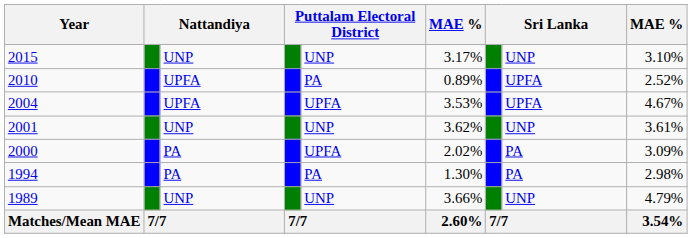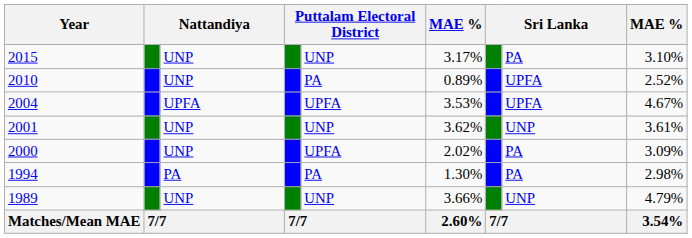 <table class="wikitable">
 <tr>
 <th>Year</th>
 <th colspan="2" width="144px">Nattandiya</th>
 <th colspan="2" width="144px"><a href='#'>Puttalam Electoral District</a></th>
 <th><a href='#'>MAE</a> %</th>
 <th colspan="2" width="144px">Sri Lanka</th>
 <th>MAE %</th>
 </tr>
 <tr>
 <td><a href='#'>2015</a></td>
 <td style="background-color:green;" width="10px"></td>
 <td style="text-align:left;"><a href='#'>UNP</a></td>
 <td style="background-color:green;" width="10px"></td>
 <td style="text-align:left;"><a href='#'>UNP</a></td>
 <td style="text-align:right;">3.17%</td>
 <td style="background-color:green;" width="10px"></td>
-<td style="text-align:left;"><a href='#'>UNP</a></td>
+<td style="text-align:left;"><a href='#'>PA</a></td>
 <td style="text-align:right;">3.10%</td>
 </tr>
 <tr>
 <td><a href='#'>2010</a></td>
 <td style="background-color:blue;" width="10px"></td>
-<td style="text-align:left;"><a href='#'>UPFA</a></td>
+<td style="text-align:left;"><a href='#'>UNP</a></td>
 <td style="background-color:blue;" width="10px"></td>
 <td style="text-align:left;"><a href='#'>PA</a></td>
 <td style="text-align:right;">0.89%</td>
 <td style="background-color:blue;" width="10px"></td>
 <td style="text-align:left;"><a href='#'>UPFA</a></td>
 <td style="text-align:right;">2.52%</td>
 </tr>
 <tr>
 <td><a href='#'>2004</a></td>
 <td style="background-color:blue;" width="10px"></td>
 <td style="text-align:left;"><a href='#'>UPFA</a></td>
 <td style="background-color:blue;" width="10px"></td>
 <td style="text-align:left;"><a href='#'>UPFA</a></td>
 <td style="text-align:right;">3.53%</td>
 <td style="background-color:blue;" width="10px"></td>
 <td style="text-align:left;"><a href='#'>UPFA</a></td>
 <td style="text-align:right;">4.67%</td>
 </tr>
 <tr>
 <td><a href='#'>2001</a></td>
 <td style="background-color:green;" width="10px"></td>
 <td style="text-align:left;"><a href='#'>UNP</a></td>
 <td style="background-color:green;" width="10px"></td>
 <td style="text-align:left;"><a href='#'>UNP</a></td>
 <td style="text-align:right;">3.62%</td>
 <td style="background-color:green;" width="10px"></td>
 <td style="text-align:left;"><a href='#'>UNP</a></td>
 <td style="text-align:right;">3.61%</td>
 </tr>
 <tr>
 <td><a href='#'>2000</a></td>
 <td style="background-color:blue;" width="10px"></td>
-<td style="text-align:left;"><a href='#'>PA</a></td>
+<td style="text-align:left;"><a href='#'>UNP</a></td>
 <td style="background-color:blue;" width="10px"></td>
 <td style="text-align:left;"><a href='#'>UPFA</a></td>
 <td style="text-align:right;">2.02%</td>
 <td style="background-color:blue;" width="10px"></td>
 <td style="text-align:left;"><a href='#'>PA</a></td>
 <td style="text-align:right;">3.09%</td>
 </tr>
 <tr>
 <td><a href='#'>1994</a></td>
 <td style="background-color:blue;" width="10px"></td>
 <td style="text-align:left;"><a href='#'>PA</a></td>
 <td style="background-color:blue;" width="10px"></td>
 <td style="text-align:left;"><a href='#'>PA</a></td>
 <td style="text-align:right;">1.30%</td>
 <td style="background-color:blue;" width="10px"></td>
 <td style="text-align:left;"><a href='#'>PA</a></td>
 <td style="text-align:right;">2.98%</td>
 </tr>
 <tr>
 <td><a href='#'>1989</a></td>
 <td style="background-color:green;" width="10px"></td>
 <td style="text-align:left;"><a href='#'>UNP</a></td>
 <td style="background-color:green;" width="10px"></td>
 <td style="text-align:left;"><a href='#'>UNP</a></td>
 <td style="text-align:right;">3.66%</td>
 <td style="background-color:green;" width="10px"></td>
 <td style="text-align:left;"><a href='#'>UNP</a></td>
 <td style="text-align:right;">4.79%</td>
 </tr>
 <tr>
 <th>Matches/Mean MAE</th>
 <th style="text-align:left;"colspan="2" width="144px">7/7</th>
 <th style="text-align:left;"colspan="2" width="144px">7/7</th>
 <th style="text-align:right;">2.60%</th>
 <th style="text-align:left;"colspan="2" width="144px">7/7</th>
 <th style="text-align:right;">3.54%</th>
 </tr>
 </table>
